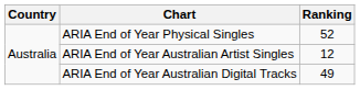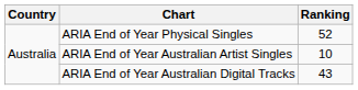 <table class="wikitable">
 <tr>
 <th>Country</th>
 <th>Chart</th>
 <th>Ranking</th>
 </tr>
 <tr>
 <td rowspan=3>Australia</td>
 <td>ARIA End of Year Physical Singles</td>
 <td align=center>52</td>
 </tr>
 <tr>
 <td>ARIA End of Year Australian Artist Singles</td>
-<td align=center>12</td>
+<td align=center>10</td>
 </tr>
 <tr>
 <td>ARIA End of Year Australian Digital Tracks</td>
-<td align=center>49</td>
+<td align=center>43</td>
 </tr>
 </table>
